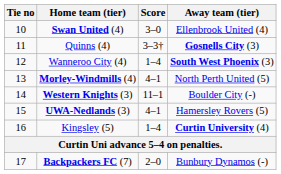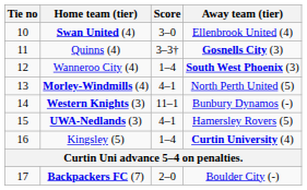 <table class="wikitable" style="text-align:center">
 <tr>
 <th>Tie no</th>
 <th>Home team (tier)</th>
 <th>Score</th>
 <th>Away team (tier)</th>
 </tr>
 <tr>
 <td>10</td>
 <td><strong><a href='#'>Swan United</a></strong> (4)</td>
 <td>3–0</td>
 <td><a href='#'>Ellenbrook United</a> (4)</td>
 </tr>
 <tr>
 <td>11</td>
 <td><a href='#'>Quinns</a> (4)</td>
 <td>3–3†</td>
 <td><strong><a href='#'>Gosnells City</a></strong> (3)</td>
 </tr>
 <tr>
 <td>12</td>
 <td><a href='#'>Wanneroo City</a> (4)</td>
 <td>1–4</td>
 <td><strong><a href='#'>South West Phoenix</a></strong> (3)</td>
 </tr>
 <tr>
 <td>13</td>
 <td><strong><a href='#'>Morley-Windmills</a></strong> (4)</td>
 <td>4–1</td>
 <td><a href='#'>North Perth United</a> (5)</td>
 </tr>
 <tr>
 <td>14</td>
 <td><strong><a href='#'>Western Knights</a></strong> (3)</td>
 <td>11–1</td>
-<td><a href='#'>Boulder City</a> (-)</td>
+<td><a href='#'>Bunbury Dynamos</a> (-)</td>
 </tr>
 <tr>
 <td>15</td>
 <td><strong><a href='#'>UWA-Nedlands</a></strong> (3)</td>
 <td>4–1</td>
 <td><a href='#'>Hamersley Rovers</a> (5)</td>
 </tr>
 <tr>
 <td>16</td>
 <td><a href='#'>Kingsley</a> (5)</td>
 <td>1–4</td>
 <td><strong><a href='#'>Curtin University</a></strong> (4)</td>
 </tr>
 <tr>
 <th colspan=7>Curtin Uni advance 5–4 on penalties.</th>
 </tr>
 <tr>
 <td>17</td>
 <td><strong><a href='#'>Backpackers FC</a></strong> (7)</td>
 <td>2–0</td>
-<td><a href='#'>Bunbury Dynamos</a> (-)</td>
+<td><a href='#'>Boulder City</a> (-)</td>
 </tr>
 </table>
